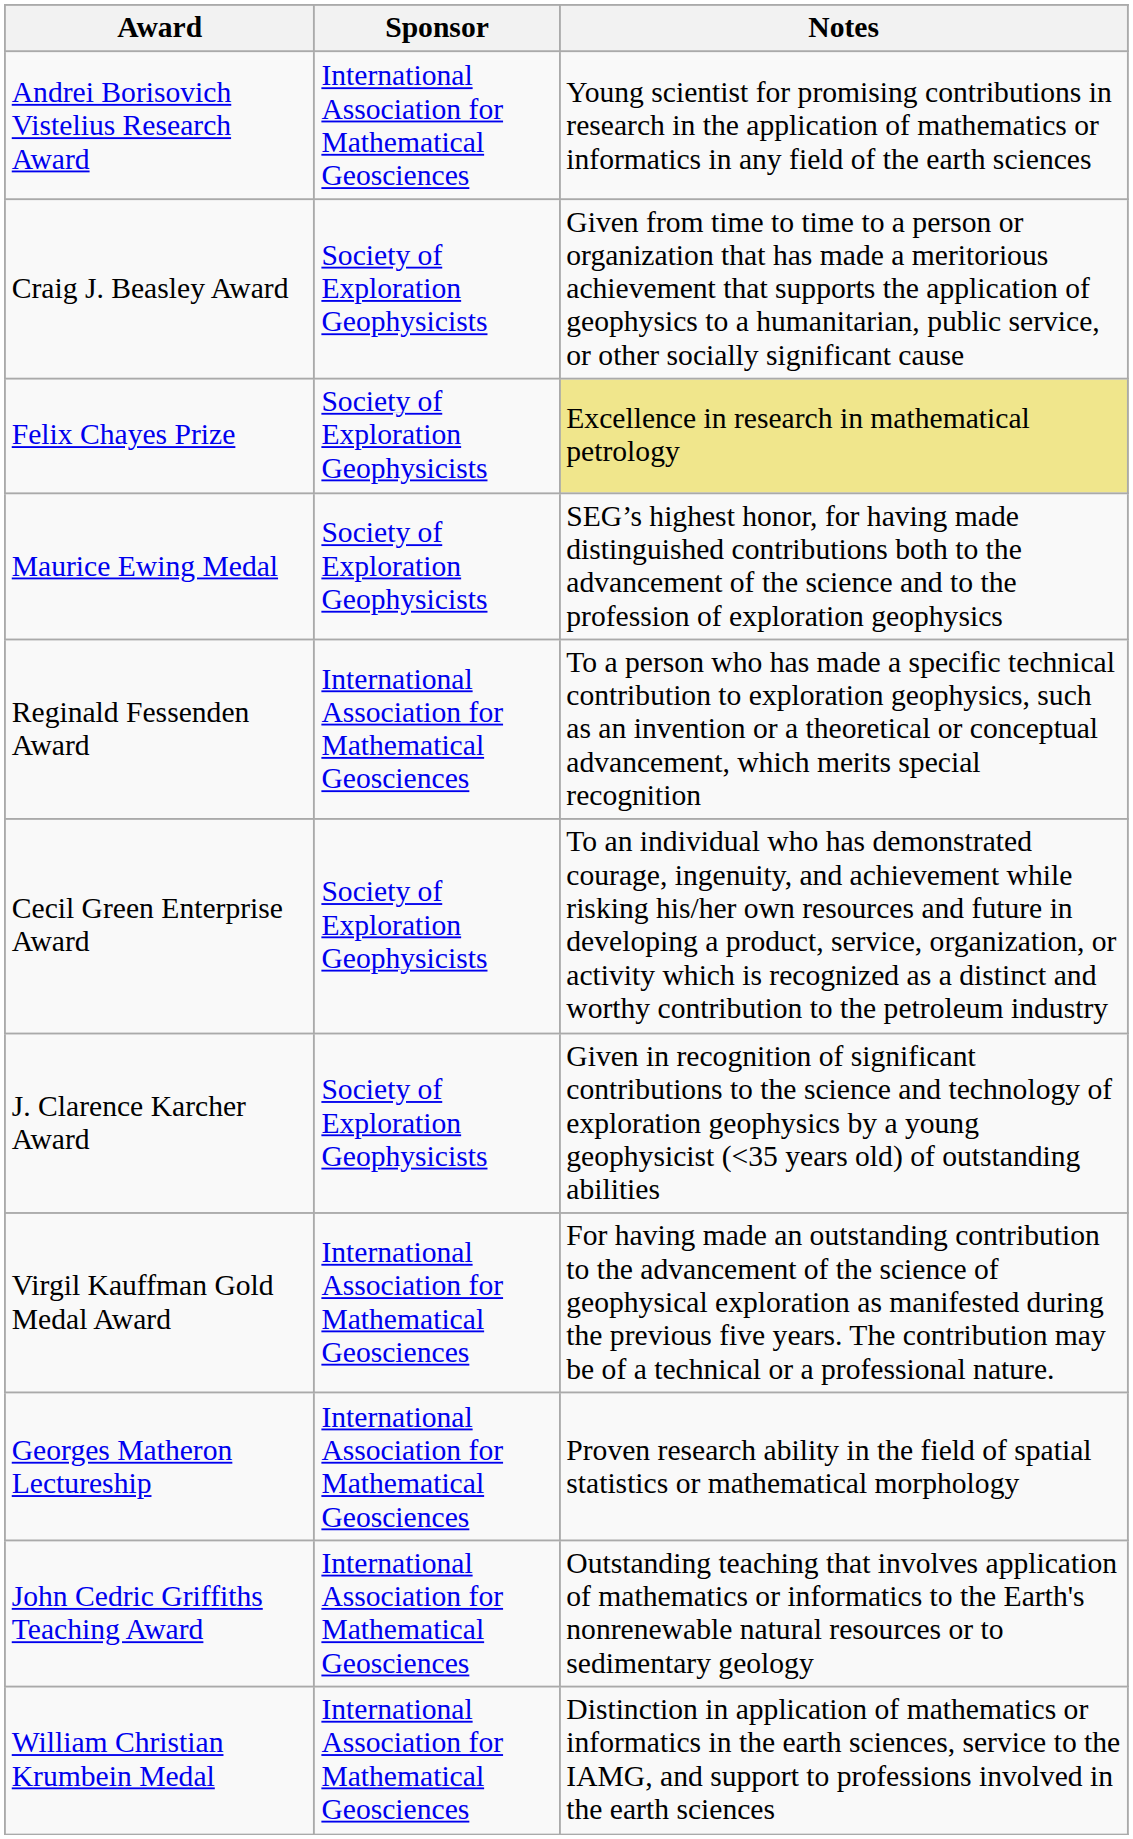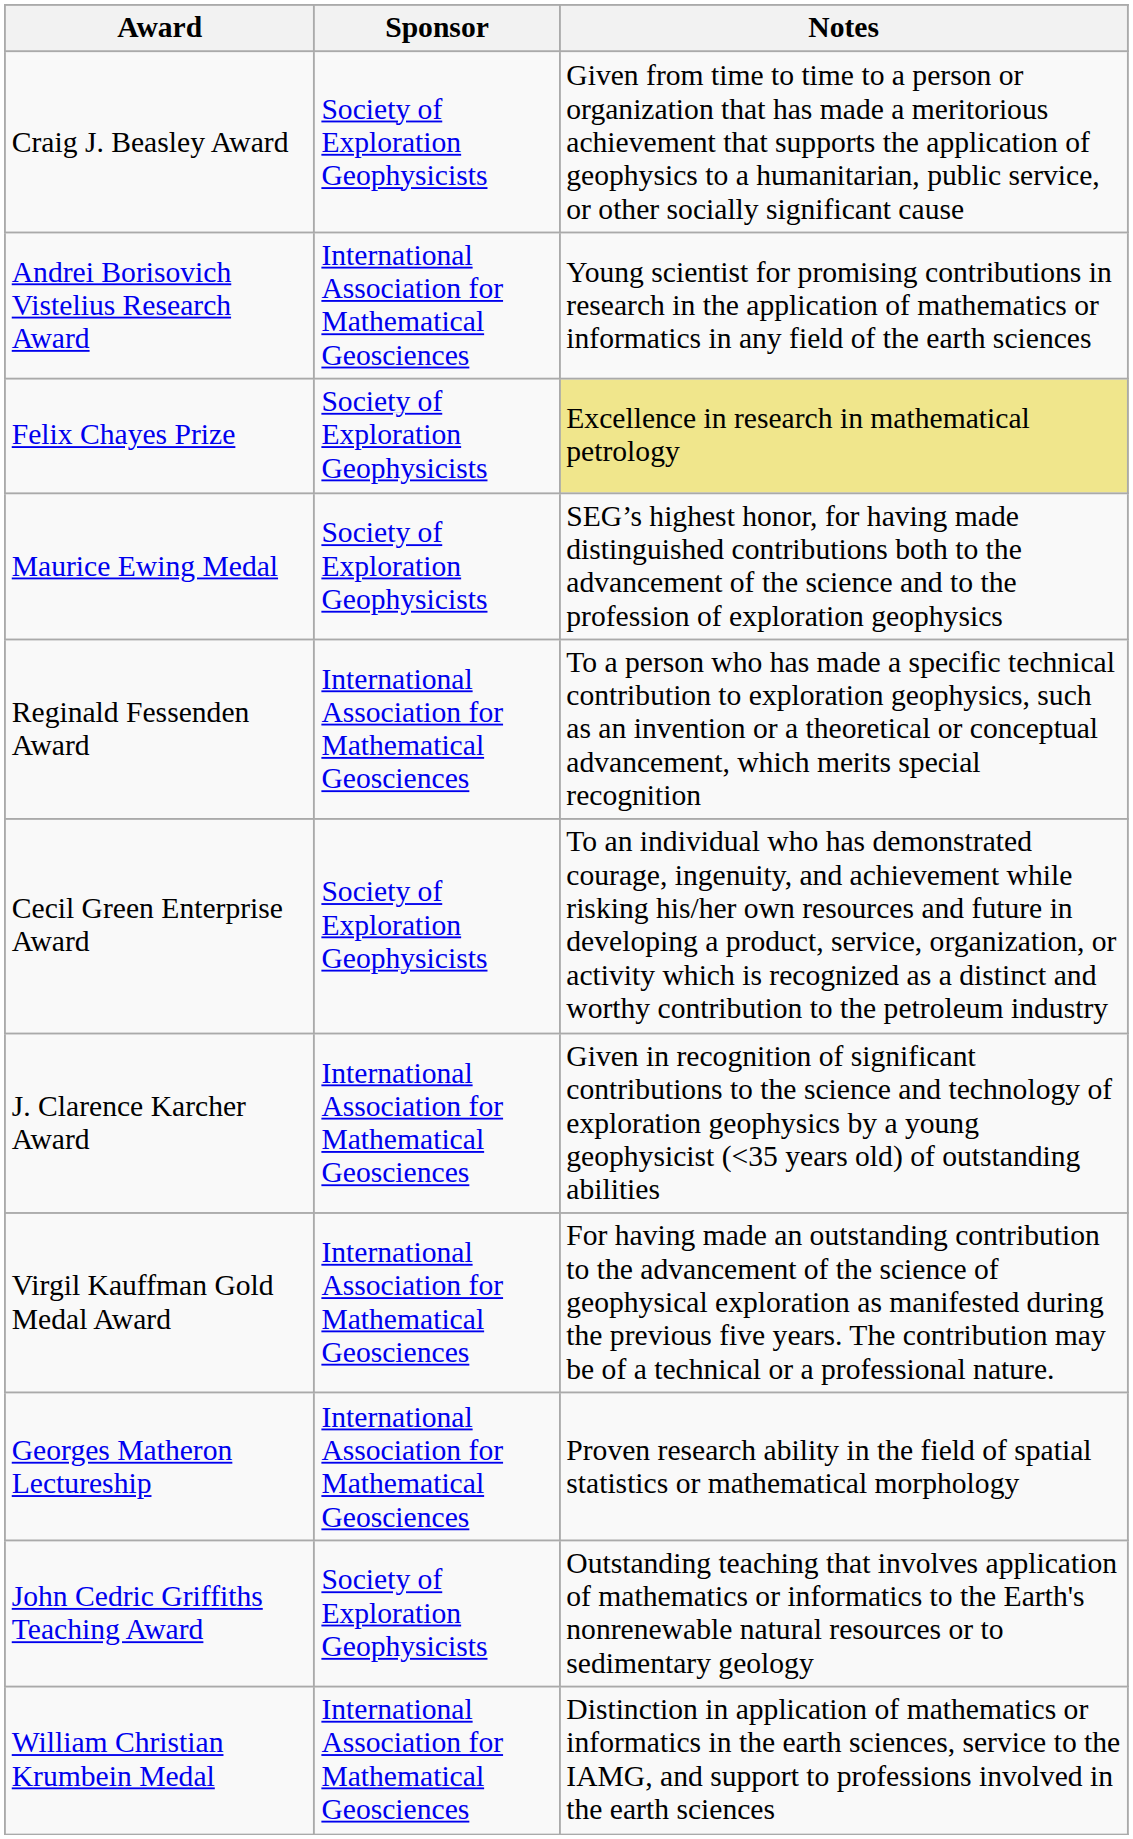 <table Class="wikitable sortable">
 <tr>
 <th style="width:10em;">Award</th>
 <th>Sponsor</th>
 <th>Notes</th>
 </tr>
 <tr>
+<td>Craig J. Beasley Award</td>
+<td><a href='#'>Society of Exploration Geophysicists </a></td>
+<td>Given from time to time to a person or organization that has made a meritorious achievement that supports the application of geophysics to a humanitarian, public service, or other socially significant cause </td>
+</tr>
+<tr>
 <td><a href='#'>Andrei Borisovich Vistelius Research Award</a></td>
 <td><a href='#'>International Association for Mathematical Geosciences</a></td>
 <td>Young scientist for promising contributions in research in the application of mathematics or informatics in any field of the earth sciences</td>
-</tr>
-<tr>
-<td>Craig J. Beasley Award</td>
-<td><a href='#'>Society of Exploration Geophysicists </a></td>
-<td>Given from time to time to a person or organization that has made a meritorious achievement that supports the application of geophysics to a humanitarian, public service, or other socially significant cause </td>
 </tr>
 <tr>
 <td><a href='#'>Felix Chayes Prize</a></td>
 <td><a href='#'>Society of Exploration Geophysicists</a></td>
 <td style="background: khaki;">Excellence in research in mathematical petrology</td>
 </tr>
 <tr>
 <td><a href='#'>Maurice Ewing Medal</a></td>
 <td><a href='#'>Society of Exploration Geophysicists</a></td>
 <td>SEG’s highest honor, for having made distinguished contributions both to the advancement of the science and to the profession of exploration geophysics </td>
 </tr>
 <tr>
 <td>Reginald Fessenden Award</td>
 <td><a href='#'>International Association for Mathematical Geosciences</a></td>
 <td>To a person who has made a specific technical contribution to exploration geophysics, such as an invention or a theoretical or conceptual advancement, which merits special recognition </td>
 </tr>
 <tr>
 <td>Cecil Green Enterprise Award</td>
 <td><a href='#'>Society of Exploration Geophysicists </a></td>
 <td>To an individual who has demonstrated courage, ingenuity, and achievement while risking his/her own resources and future in developing a product, service, organization, or activity which is recognized as a distinct and worthy contribution to the petroleum industry</td>
 </tr>
 <tr>
 <td>J. Clarence Karcher Award</td>
-<td><a href='#'>Society of Exploration Geophysicists </a></td>
+<td><a href='#'>International Association for Mathematical Geosciences</a></td>
 <td>Given in recognition of significant contributions to the science and technology of exploration geophysics by a young geophysicist (<35 years old) of outstanding abilities </td>
 </tr>
 <tr>
 <td>Virgil Kauffman Gold Medal Award</td>
 <td><a href='#'>International Association for Mathematical Geosciences</a></td>
 <td>For having made an outstanding contribution to the advancement of the science of geophysical exploration as manifested during the previous five years. The contribution may be of a technical or a professional nature.</td>
 </tr>
 <tr>
 <td><a href='#'>Georges Matheron Lectureship</a></td>
 <td><a href='#'>International Association for Mathematical Geosciences</a></td>
 <td>Proven research ability in the field of spatial statistics or mathematical morphology</td>
 </tr>
 <tr>
 <td><a href='#'>John Cedric Griffiths Teaching Award</a></td>
-<td><a href='#'>International Association for Mathematical Geosciences</a></td>
+<td><a href='#'>Society of Exploration Geophysicists</a></td>
 <td>Outstanding teaching that involves application of mathematics or informatics to the Earth's nonrenewable natural resources or to sedimentary geology</td>
 </tr>
 <tr>
 <td><a href='#'>William Christian Krumbein Medal</a></td>
 <td><a href='#'>International Association for Mathematical Geosciences</a></td>
 <td>Distinction in application of mathematics or informatics in the earth sciences, service to the IAMG, and support to professions involved in the earth sciences</td>
 </tr>
 </table>
